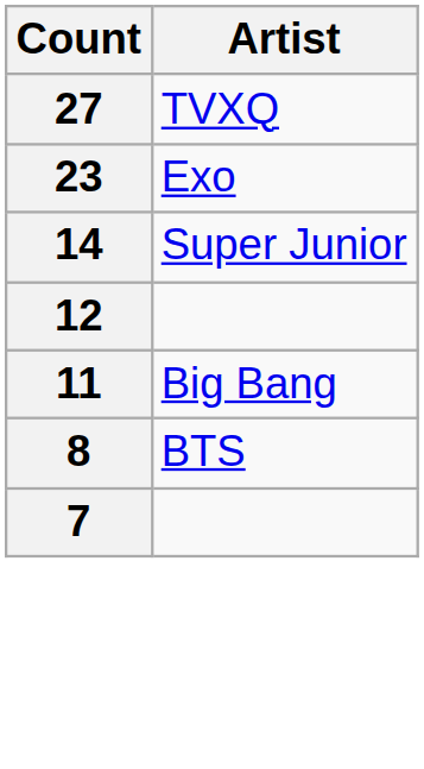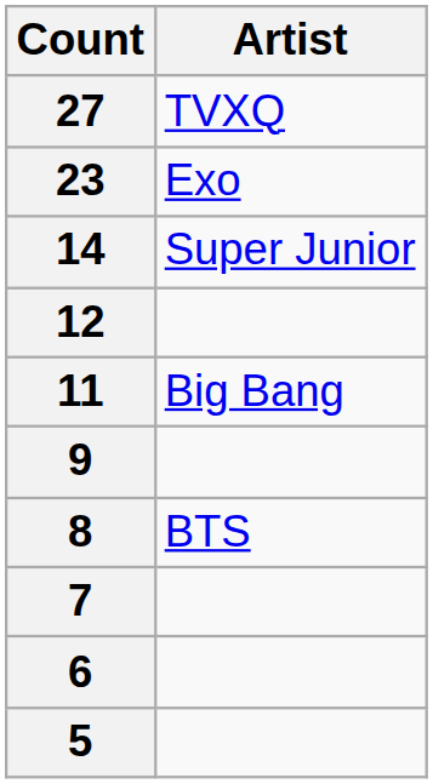 <table class="wikitable sortable plainrowheaders" style="table-layout:fixed">
 <tr>
 <th scope="col">Count</th>
 <th scope="col">Artist</th>
 </tr>
 <tr>
 <th scope="row" style="text-align:center">27</th>
 <td><a href='#'>TVXQ</a></td>
 </tr>
 <tr>
 <th scope="row" style="text-align:center">23</th>
 <td><a href='#'>Exo</a></td>
 </tr>
 <tr>
 <th scope="row" style="text-align:center">14</th>
 <td><a href='#'>Super Junior</a></td>
 </tr>
 <tr>
 <th scope="row" style="text-align:center">12</th>
 <td></td>
 </tr>
 <tr>
 <th scope="row" style="text-align:center">11</th>
 <td><a href='#'>Big Bang</a></td>
 </tr>
 <tr>
+<th scope="row" style="text-align:center">9</th>
+<td></td>
+</tr>
+<tr>
 <th scope="row" style="text-align:center">8</th>
 <td><a href='#'>BTS</a> </td>
 </tr>
 <tr>
 <th scope="row" style="text-align:center">7</th>
 <td></td>
 </tr>
+<tr>
+<th scope="row" style="text-align:center">6</th>
+<td></td>
+</tr>
+<tr>
+<th scope="row" style="text-align:center">5</th>
+<td></td>
+</tr>
 </table>
